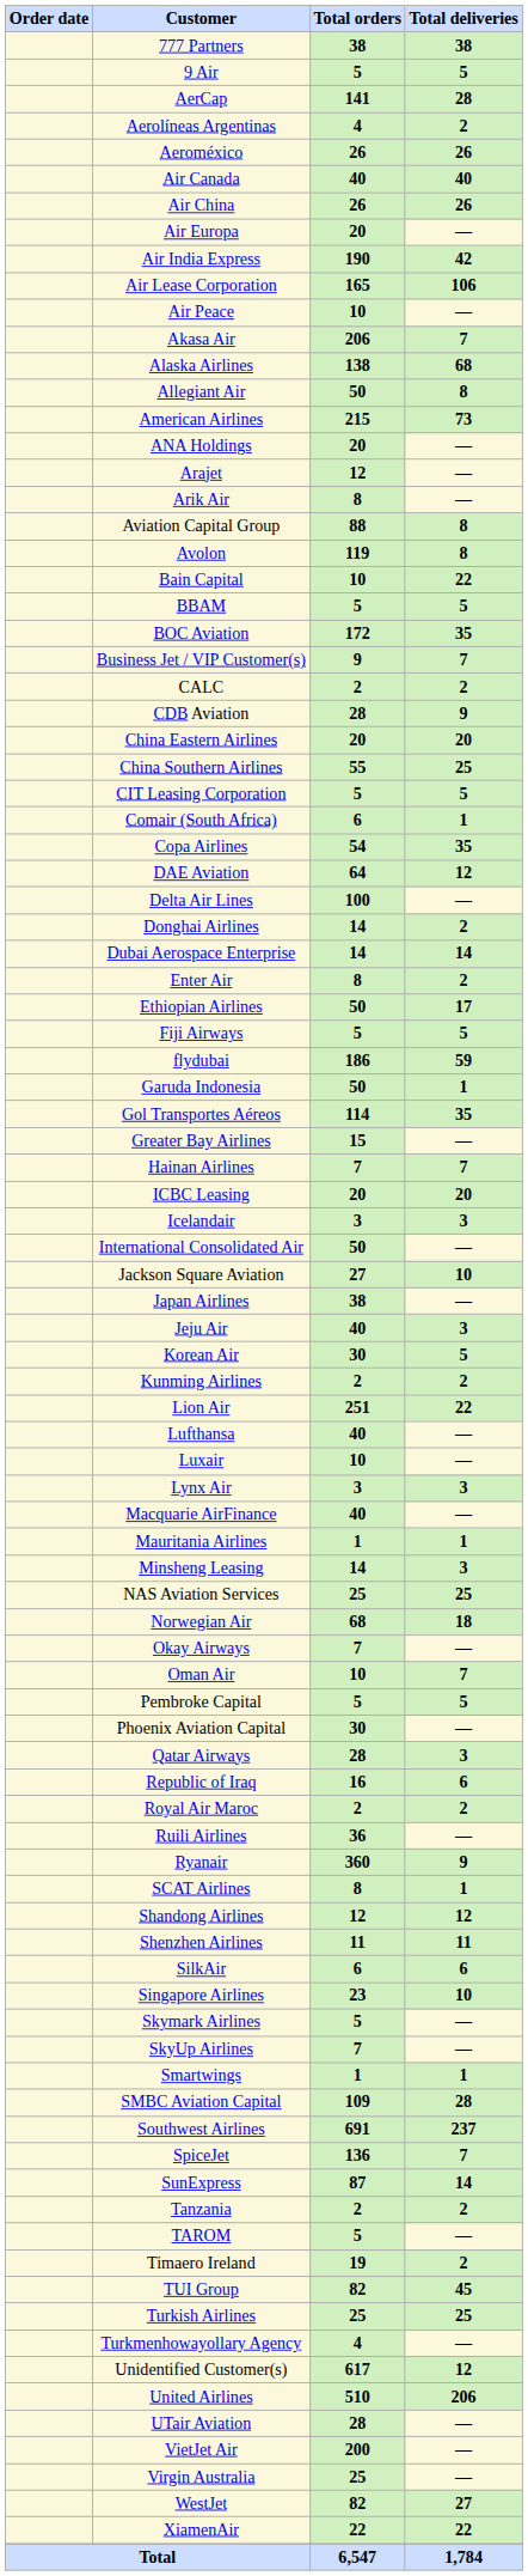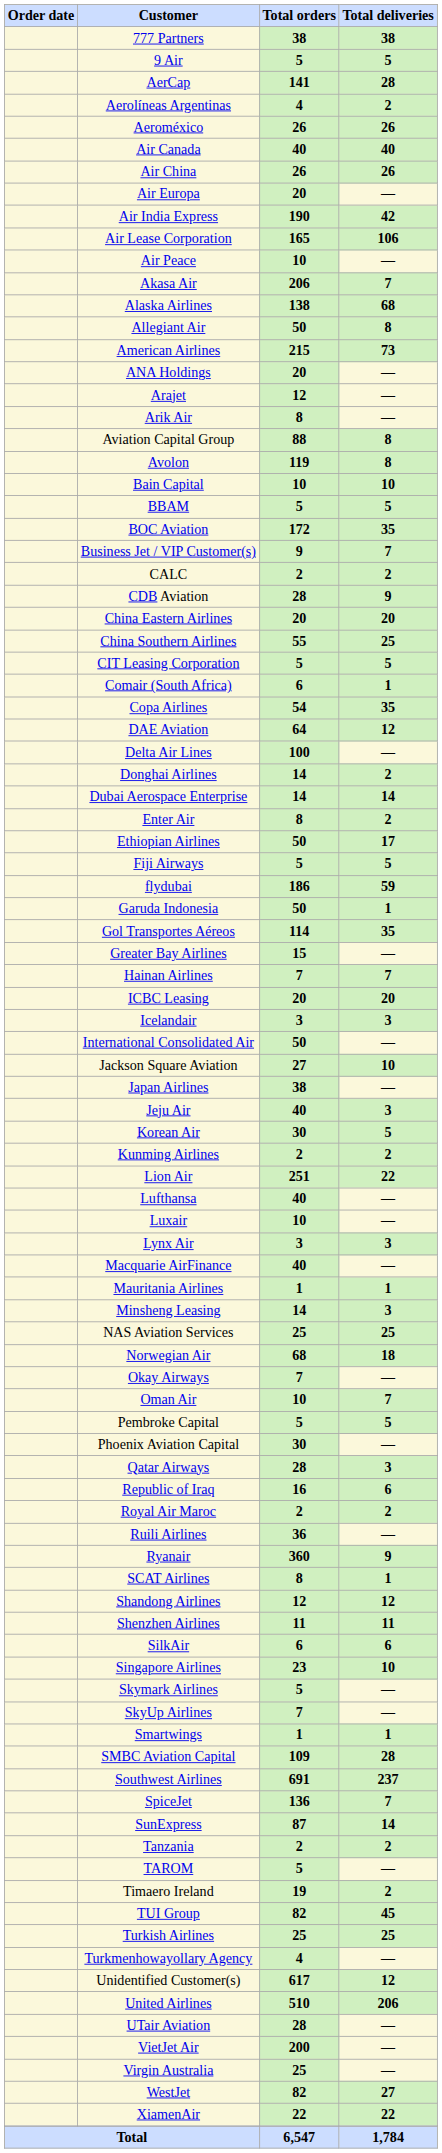 <table class="wikitable sortable sticky-header sort-under" style="text-align:center; background-color:#fbf8db">
 <tr>
 <th style="background-color:#cdf;" rowspan='2'>Order date</th>
 <th style="background-color:#cdf;" rowspan='2'>Customer</th>
 <th style="background-color:#cdf;" rowspan='2' data-sort-type="number">Total orders</th>
 <th style="background-color:#cdf;" rowspan="2" data-sort-type="number">Total deliveries</th>
 </tr>
 <tr>
 </tr>
 <tr>
 <td></td>
 <td><a href='#'>777 Partners</a></td>
 <td style="background:#d0f0c0;"><strong>38</strong></td>
 <td style="background:#d0f0c0;"><strong>38</strong></td>
 </tr>
 <tr>
 <td></td>
 <td><a href='#'>9 Air</a></td>
 <td style="background:#d0f0c0;"><strong>5</strong></td>
 <td style="background:#d0f0c0;"><strong>5</strong></td>
 </tr>
 <tr>
 <td></td>
 <td><a href='#'>AerCap</a></td>
 <td style="background:#d0f0c0;"><strong>141</strong></td>
 <td style="background:#d0f0c0;"><strong>28</strong></td>
 </tr>
 <tr>
 <td></td>
 <td><a href='#'>Aerolíneas Argentinas</a></td>
 <td style="background:#d0f0c0;"><strong>4</strong></td>
 <td style="background:#d0f0c0;"><strong>2</strong></td>
 </tr>
 <tr>
 <td></td>
 <td><a href='#'>Aeroméxico</a></td>
 <td style="background:#d0f0c0;"><strong>26</strong></td>
 <td style="background:#d0f0c0;"><strong>26</strong></td>
 </tr>
 <tr>
 <td></td>
 <td><a href='#'>Air Canada</a></td>
 <td style="background:#d0f0c0;"><strong>40</strong></td>
 <td style="background:#d0f0c0;"><strong>40</strong></td>
 </tr>
 <tr>
 <td></td>
 <td><a href='#'>Air China</a></td>
 <td style="background:#d0f0c0;"><strong>26</strong></td>
 <td style="background:#d0f0c0;"><strong>26</strong></td>
 </tr>
 <tr>
 <td></td>
 <td><a href='#'>Air Europa</a></td>
 <td style="background:#d0f0c0;"><strong>20</strong></td>
 <td><strong>—</strong></td>
 </tr>
 <tr>
 <td></td>
 <td><a href='#'>Air India Express</a></td>
 <td style="background:#d0f0c0;"><strong>190</strong></td>
 <td style="background:#d0f0c0;"><strong>42</strong></td>
 </tr>
 <tr>
 <td></td>
 <td><a href='#'>Air Lease Corporation</a></td>
 <td style="background:#d0f0c0;"><strong>165</strong></td>
 <td style="background:#d0f0c0;"><strong>106</strong></td>
 </tr>
 <tr>
 <td></td>
 <td><a href='#'>Air Peace</a></td>
 <td style="background:#d0f0c0;"><strong>10</strong></td>
 <td><strong>—</strong></td>
 </tr>
 <tr>
 <td></td>
 <td><a href='#'>Akasa Air</a></td>
 <td style="background:#d0f0c0;"><strong>206</strong></td>
 <td style="background:#d0f0c0;"><strong>7</strong></td>
 </tr>
 <tr>
 <td></td>
 <td><a href='#'>Alaska Airlines</a></td>
 <td style="background:#d0f0c0;"><strong>138</strong></td>
 <td style="background:#d0f0c0;"><strong>68</strong></td>
 </tr>
 <tr>
 <td></td>
 <td><a href='#'>Allegiant Air</a></td>
 <td style="background:#d0f0c0;"><strong>50</strong></td>
 <td style="background:#d0f0c0;"><strong>8</strong></td>
 </tr>
 <tr>
 <td></td>
 <td><a href='#'>American Airlines</a></td>
 <td style="background:#d0f0c0;"><strong>215</strong></td>
 <td style='background:#d0f0c0;'><strong>73</strong></td>
 </tr>
 <tr>
 <td></td>
 <td><a href='#'>ANA Holdings</a></td>
 <td style="background:#d0f0c0;"><strong>20</strong></td>
 <td><strong>—</strong></td>
 </tr>
 <tr>
 <td></td>
 <td><a href='#'>Arajet</a></td>
 <td style="background:#d0f0c0;"><strong>12</strong></td>
 <td><strong>—</strong></td>
 </tr>
 <tr>
 <td></td>
 <td><a href='#'>Arik Air</a></td>
 <td style="background:#d0f0c0;"><strong>8</strong></td>
 <td><strong>—</strong></td>
 </tr>
 <tr>
 <td></td>
 <td>Aviation Capital Group</td>
 <td style="background:#d0f0c0;"><strong>88</strong></td>
 <td style="background:#d0f0c0;"><strong>8</strong></td>
 </tr>
 <tr>
 <td></td>
 <td><a href='#'>Avolon</a></td>
 <td style="background:#d0f0c0;"><strong>119</strong></td>
 <td style="background:#d0f0c0;"><strong>8</strong></td>
 </tr>
 <tr>
 <td></td>
 <td><a href='#'>Bain Capital</a></td>
 <td style="background:#d0f0c0;"><strong>10</strong></td>
-<td style="background:#d0f0c0;"><strong>22</strong></td>
+<td style="background:#d0f0c0;"><strong>10</strong></td>
 </tr>
 <tr>
 <td></td>
 <td><a href='#'>BBAM</a></td>
 <td style="background:#d0f0c0;"><strong>5</strong></td>
 <td style="background:#d0f0c0;"><strong>5</strong></td>
 </tr>
 <tr>
 <td></td>
 <td><a href='#'>BOC Aviation</a></td>
 <td style="background:#d0f0c0;"><strong>172</strong></td>
 <td style="background:#d0f0c0;"><strong>35</strong></td>
 </tr>
 <tr>
 <td></td>
 <td><a href='#'>Business Jet / VIP Customer(s)</a></td>
 <td style="background:#d0f0c0;"><strong>9</strong></td>
 <td style="background:#d0f0c0;"><strong>7</strong></td>
 </tr>
 <tr>
 <td></td>
 <td>CALC</td>
 <td style="background:#d0f0c0;"><strong>2</strong></td>
 <td style="background:#d0f0c0;"><strong>2</strong></td>
 </tr>
 <tr>
 <td></td>
 <td><a href='#'>CDB</a> Aviation</td>
 <td style="background:#d0f0c0;"><strong>28</strong></td>
 <td style="background:#d0f0c0;"><strong>9</strong></td>
 </tr>
 <tr>
 <td></td>
 <td><a href='#'>China Eastern Airlines</a></td>
 <td style="background:#d0f0c0;"><strong>20</strong></td>
 <td style="background:#d0f0c0;"><strong>20</strong></td>
 </tr>
 <tr>
 <td></td>
 <td><a href='#'>China Southern Airlines</a></td>
 <td style="background:#d0f0c0;"><strong>55</strong></td>
 <td style="background:#d0f0c0;"><strong>25</strong></td>
 </tr>
 <tr>
 <td></td>
 <td><a href='#'>CIT Leasing Corporation</a></td>
 <td style="background:#d0f0c0;"><strong>5</strong></td>
 <td style="background:#d0f0c0;"><strong>5</strong></td>
 </tr>
 <tr>
 <td></td>
 <td><a href='#'>Comair (South Africa)</a></td>
 <td style="background:#d0f0c0;"><strong>6</strong></td>
 <td style="background:#d0f0c0;"><strong>1</strong></td>
 </tr>
 <tr>
 <td></td>
 <td><a href='#'>Copa Airlines</a></td>
 <td style="background:#d0f0c0;"><strong>54</strong></td>
 <td style="background:#d0f0c0;"><strong>35</strong></td>
 </tr>
 <tr>
 <td></td>
 <td><a href='#'>DAE Aviation</a></td>
 <td style="background:#d0f0c0;"><strong>64</strong></td>
 <td style="background:#d0f0c0;"><strong>12</strong></td>
 </tr>
 <tr>
 <td></td>
 <td><a href='#'>Delta Air Lines</a></td>
 <td style="background:#d0f0c0;"><strong>100</strong></td>
 <td><strong>—</strong></td>
 </tr>
 <tr>
 <td></td>
 <td><a href='#'>Donghai Airlines</a></td>
 <td style="background:#d0f0c0;"><strong>14</strong></td>
 <td style="background:#d0f0c0;"><strong>2</strong></td>
 </tr>
 <tr>
 <td></td>
 <td><a href='#'>Dubai Aerospace Enterprise</a></td>
 <td style="background:#d0f0c0;"><strong>14</strong></td>
 <td style="background:#d0f0c0;"><strong>14</strong></td>
 </tr>
 <tr>
 <td></td>
 <td><a href='#'>Enter Air</a></td>
 <td style="background:#d0f0c0;"><strong>8</strong></td>
 <td style="background:#d0f0c0;"><strong>2</strong></td>
 </tr>
 <tr>
 <td></td>
 <td><a href='#'>Ethiopian Airlines</a></td>
 <td style="background:#d0f0c0;"><strong>50</strong></td>
 <td style="background:#d0f0c0;"><strong>17</strong></td>
 </tr>
 <tr>
 <td></td>
 <td><a href='#'>Fiji Airways</a></td>
 <td style="background:#d0f0c0;"><strong>5</strong></td>
 <td style="background:#d0f0c0;"><strong>5</strong></td>
 </tr>
 <tr>
 <td></td>
 <td><a href='#'>flydubai</a></td>
 <td style="background:#d0f0c0;"><strong>186</strong></td>
 <td style="background:#d0f0c0;"><strong>59</strong></td>
 </tr>
 <tr>
 <td></td>
 <td><a href='#'>Garuda Indonesia</a></td>
 <td style="background:#d0f0c0;"><strong>50</strong></td>
 <td style="background:#d0f0c0;"><strong>1</strong></td>
 </tr>
 <tr>
 <td></td>
 <td><a href='#'>Gol Transportes Aéreos</a></td>
 <td style="background:#d0f0c0;"><strong>114</strong></td>
 <td style="background:#d0f0c0;"><strong>35</strong></td>
 </tr>
 <tr>
 <td></td>
 <td><a href='#'>Greater Bay Airlines</a></td>
 <td style="background:#d0f0c0;"><strong>15</strong></td>
 <td><strong>—</strong></td>
 </tr>
 <tr>
 <td></td>
 <td><a href='#'>Hainan Airlines</a></td>
 <td style="background:#d0f0c0;"><strong>7</strong></td>
 <td style="background:#d0f0c0;"><strong>7</strong></td>
 </tr>
 <tr>
 <td></td>
 <td><a href='#'>ICBC Leasing</a></td>
 <td style="background:#d0f0c0;"><strong>20</strong></td>
 <td style="background:#d0f0c0;"><strong>20</strong></td>
 </tr>
 <tr>
 <td></td>
 <td><a href='#'>Icelandair</a></td>
 <td style="background:#d0f0c0;"><strong>3</strong></td>
 <td style="background:#d0f0c0;"><strong>3</strong></td>
 </tr>
 <tr>
 <td></td>
 <td><a href='#'>International Consolidated Air</a></td>
 <td style="background:#d0f0c0;"><strong>50</strong></td>
 <td><strong>—</strong></td>
 </tr>
 <tr>
 <td></td>
 <td>Jackson Square Aviation</td>
 <td style="background:#d0f0c0;"><strong>27</strong></td>
 <td style="background:#d0f0c0;"><strong>10</strong></td>
 </tr>
 <tr>
 <td></td>
 <td><a href='#'>Japan Airlines</a></td>
 <td style="background:#d0f0c0;"><strong>38</strong></td>
 <td><strong>—</strong></td>
 </tr>
 <tr>
 <td></td>
 <td><a href='#'>Jeju Air</a></td>
 <td style="background:#d0f0c0;"><strong>40</strong></td>
 <td style="background:#d0f0c0;"><strong>3</strong></td>
 </tr>
 <tr>
 <td></td>
 <td><a href='#'>Korean Air</a></td>
 <td style="background:#d0f0c0;"><strong>30</strong></td>
 <td style="background:#d0f0c0;"><strong>5</strong></td>
 </tr>
 <tr>
 <td></td>
 <td><a href='#'>Kunming Airlines</a></td>
 <td style="background:#d0f0c0;"><strong>2</strong></td>
 <td style="background:#d0f0c0;"><strong>2</strong></td>
 </tr>
 <tr>
 <td></td>
 <td><a href='#'>Lion Air</a></td>
 <td style="background:#d0f0c0;"><strong>251</strong></td>
 <td style="background:#d0f0c0;"><strong>22</strong></td>
 </tr>
 <tr>
 <td></td>
 <td><a href='#'>Lufthansa</a></td>
 <td style="background:#d0f0c0;"><strong>40</strong></td>
 <td><strong>—</strong></td>
 </tr>
 <tr>
 <td></td>
 <td><a href='#'>Luxair</a></td>
 <td style="background:#d0f0c0;"><strong>10</strong></td>
 <td><strong>—</strong></td>
 </tr>
 <tr>
 <td></td>
 <td><a href='#'>Lynx Air</a></td>
 <td style="background:#d0f0c0;"><strong>3</strong></td>
 <td style="background:#d0f0c0;"><strong>3</strong></td>
 </tr>
 <tr>
 <td></td>
 <td><a href='#'>Macquarie AirFinance</a></td>
 <td style="background:#d0f0c0;"><strong>40</strong></td>
 <td><strong>—</strong></td>
 </tr>
 <tr>
 <td></td>
 <td><a href='#'>Mauritania Airlines</a></td>
 <td style="background:#d0f0c0;"><strong>1</strong></td>
 <td style="background:#d0f0c0;"><strong>1</strong></td>
 </tr>
 <tr>
 <td></td>
 <td><a href='#'>Minsheng Leasing</a></td>
 <td style="background:#d0f0c0;"><strong>14</strong></td>
 <td style="background:#d0f0c0;"><strong>3</strong></td>
 </tr>
 <tr>
 <td></td>
 <td>NAS Aviation Services</td>
 <td style="background:#d0f0c0;"><strong>25</strong></td>
 <td style="background:#d0f0c0;"><strong>25</strong></td>
 </tr>
 <tr>
 <td></td>
 <td><a href='#'>Norwegian Air</a></td>
 <td style="background:#d0f0c0;"><strong>68</strong></td>
 <td style="background:#d0f0c0;"><strong>18</strong></td>
 </tr>
 <tr>
 <td></td>
 <td><a href='#'>Okay Airways</a></td>
 <td style="background:#d0f0c0;"><strong>7</strong></td>
 <td><strong>—</strong></td>
 </tr>
 <tr>
 <td></td>
 <td><a href='#'>Oman Air</a></td>
 <td style="background:#d0f0c0;"><strong>10</strong></td>
 <td style="background:#d0f0c0;"><strong>7</strong></td>
 </tr>
 <tr>
 <td></td>
 <td>Pembroke Capital</td>
 <td style="background:#d0f0c0;"><strong>5</strong></td>
 <td style="background:#d0f0c0;"><strong>5</strong></td>
 </tr>
 <tr>
 <td></td>
 <td>Phoenix Aviation Capital</td>
 <td style="background:#d0f0c0;"><strong>30</strong></td>
 <td><strong>—</strong></td>
 </tr>
 <tr>
 <td></td>
 <td><a href='#'>Qatar Airways</a></td>
 <td style="background:#d0f0c0;"><strong>28</strong></td>
 <td style="background:#d0f0c0;"><strong>3</strong></td>
 </tr>
 <tr>
 <td></td>
 <td><a href='#'>Republic of Iraq</a></td>
 <td style="background:#d0f0c0;"><strong>16</strong></td>
 <td style="background:#d0f0c0;"><strong>6</strong></td>
 </tr>
 <tr>
 <td></td>
 <td><a href='#'>Royal Air Maroc</a></td>
 <td style="background:#d0f0c0;"><strong>2</strong></td>
 <td style="background:#d0f0c0;"><strong>2</strong></td>
 </tr>
 <tr>
 <td></td>
 <td><a href='#'>Ruili Airlines</a></td>
 <td style="background:#d0f0c0;"><strong>36</strong></td>
 <td><strong>—</strong></td>
 </tr>
 <tr>
 <td></td>
 <td><a href='#'>Ryanair</a></td>
 <td style="background:#d0f0c0;"><strong>360</strong></td>
 <td style="background:#d0f0c0;"><strong>9</strong></td>
 </tr>
 <tr>
 <td></td>
 <td><a href='#'>SCAT Airlines</a></td>
 <td style="background:#d0f0c0;"><strong>8</strong></td>
 <td style="background:#d0f0c0;"><strong>1</strong></td>
 </tr>
 <tr>
 <td></td>
 <td><a href='#'>Shandong Airlines</a></td>
 <td style="background:#d0f0c0;"><strong>12</strong></td>
 <td style="background:#d0f0c0;"><strong>12</strong></td>
 </tr>
 <tr>
 <td></td>
 <td><a href='#'>Shenzhen Airlines</a></td>
 <td style="background:#d0f0c0;"><strong>11</strong></td>
 <td style="background:#d0f0c0;"><strong>11</strong></td>
 </tr>
 <tr>
 <td></td>
 <td><a href='#'>SilkAir</a></td>
 <td style="background:#d0f0c0;"><strong>6</strong></td>
 <td style="background:#d0f0c0;"><strong>6</strong></td>
 </tr>
 <tr>
 <td></td>
 <td><a href='#'>Singapore Airlines</a></td>
 <td style="background:#d0f0c0;"><strong>23</strong></td>
 <td style="background:#d0f0c0;"><strong>10</strong></td>
 </tr>
 <tr>
 <td></td>
 <td><a href='#'>Skymark Airlines</a></td>
 <td style="background:#d0f0c0;"><strong>5</strong></td>
 <td><strong>—</strong></td>
 </tr>
 <tr>
 <td></td>
 <td><a href='#'>SkyUp Airlines</a></td>
 <td style="background:#d0f0c0;"><strong>7</strong></td>
 <td><strong>—</strong></td>
 </tr>
 <tr>
 <td></td>
 <td><a href='#'>Smartwings</a></td>
 <td style="background:#d0f0c0;"><strong>1</strong></td>
 <td style="background:#d0f0c0;"><strong>1</strong></td>
 </tr>
 <tr>
 <td></td>
 <td><a href='#'>SMBC Aviation Capital</a></td>
 <td style="background:#d0f0c0;"><strong>109</strong></td>
 <td style="background:#d0f0c0;"><strong>28</strong></td>
 </tr>
 <tr>
 <td></td>
 <td><a href='#'>Southwest Airlines</a></td>
 <td style="background:#d0f0c0;"><strong>691</strong></td>
 <td style="background:#d0f0c0;"><strong>237</strong></td>
 </tr>
 <tr>
 <td></td>
 <td><a href='#'>SpiceJet</a></td>
 <td style="background:#d0f0c0;"><strong>136</strong></td>
 <td style="background:#d0f0c0;"><strong>7</strong></td>
 </tr>
 <tr>
 <td></td>
 <td><a href='#'>SunExpress</a></td>
 <td style="background:#d0f0c0;"><strong>87</strong></td>
 <td style="background:#d0f0c0;"><strong>14</strong></td>
 </tr>
 <tr>
 <td></td>
 <td><a href='#'>Tanzania</a></td>
 <td style="background:#d0f0c0;"><strong>2</strong></td>
 <td style="background:#d0f0c0;"><strong>2</strong></td>
 </tr>
 <tr>
 <td></td>
 <td><a href='#'>TAROM</a></td>
 <td style="background:#d0f0c0;"><strong>5</strong></td>
 <td><strong>—</strong></td>
 </tr>
 <tr>
 <td></td>
 <td>Timaero Ireland</td>
 <td style="background:#d0f0c0;"><strong>19</strong></td>
 <td style="background:#d0f0c0;"><strong>2</strong></td>
 </tr>
 <tr>
 <td></td>
 <td><a href='#'>TUI Group</a></td>
 <td style="background:#d0f0c0;"><strong>82</strong></td>
 <td style="background:#d0f0c0;"><strong>45</strong></td>
 </tr>
 <tr>
 <td></td>
 <td><a href='#'>Turkish Airlines</a></td>
 <td style="background:#d0f0c0;"><strong>25</strong></td>
 <td style="background:#d0f0c0;"><strong>25</strong></td>
 </tr>
 <tr>
 <td></td>
 <td><a href='#'>Turkmenhowayollary Agency</a></td>
 <td style="background:#d0f0c0;"><strong>4</strong></td>
 <td><strong>—</strong></td>
 </tr>
 <tr>
 <td></td>
 <td>Unidentified Customer(s)</td>
 <td style="background:#d0f0c0;"><strong>617</strong></td>
 <td style="background:#d0f0c0;"><strong>12</strong></td>
 </tr>
 <tr>
 <td></td>
 <td><a href='#'>United Airlines</a></td>
 <td style="background:#d0f0c0;"><strong>510</strong></td>
 <td style="background:#d0f0c0;"><strong>206</strong></td>
 </tr>
 <tr>
 <td></td>
 <td><a href='#'>UTair Aviation</a></td>
 <td style="background:#d0f0c0;"><strong>28</strong></td>
 <td><strong>—</strong></td>
 </tr>
 <tr>
 <td></td>
 <td><a href='#'>VietJet Air</a></td>
 <td style="background:#d0f0c0;"><strong>200</strong></td>
 <td><strong>—</strong></td>
 </tr>
 <tr>
 <td></td>
 <td><a href='#'>Virgin Australia</a></td>
 <td style="background:#d0f0c0;"><strong>25</strong></td>
 <td><strong>—</strong></td>
 </tr>
 <tr>
 <td></td>
 <td><a href='#'>WestJet</a></td>
 <td style="background:#d0f0c0;"><strong>82</strong></td>
 <td style="background:#d0f0c0;"><strong>27</strong></td>
 </tr>
 <tr>
 <td></td>
 <td><a href='#'>XiamenAir</a></td>
 <td style="background:#d0f0c0;"><strong>22</strong></td>
 <td style="background:#d0f0c0;"><strong>22</strong></td>
 </tr>
 <tr>
 </tr>
 <tr class="sortbottom" style="font-weight:bold; background:#cdf;">
 <td colspan="2">Total</td>
 <td>6,547</td>
 <td>1,784</td>
 </tr>
 </table>
